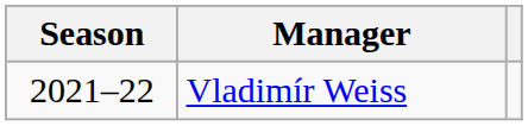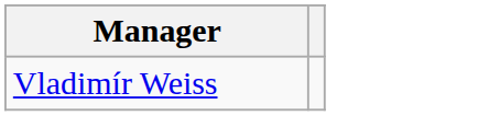 <table class="wikitable">
 <tr>
-<th style="width:70px;">Season</th>
 <th style="width:140px;">Manager</th>
 <th></th>
 </tr>
 <tr>
-<td style="text-align:center;">2021–22</td>
 <td> <a href='#'>Vladimír Weiss</a></td>
 <td></td>
 </tr>
 </table>
